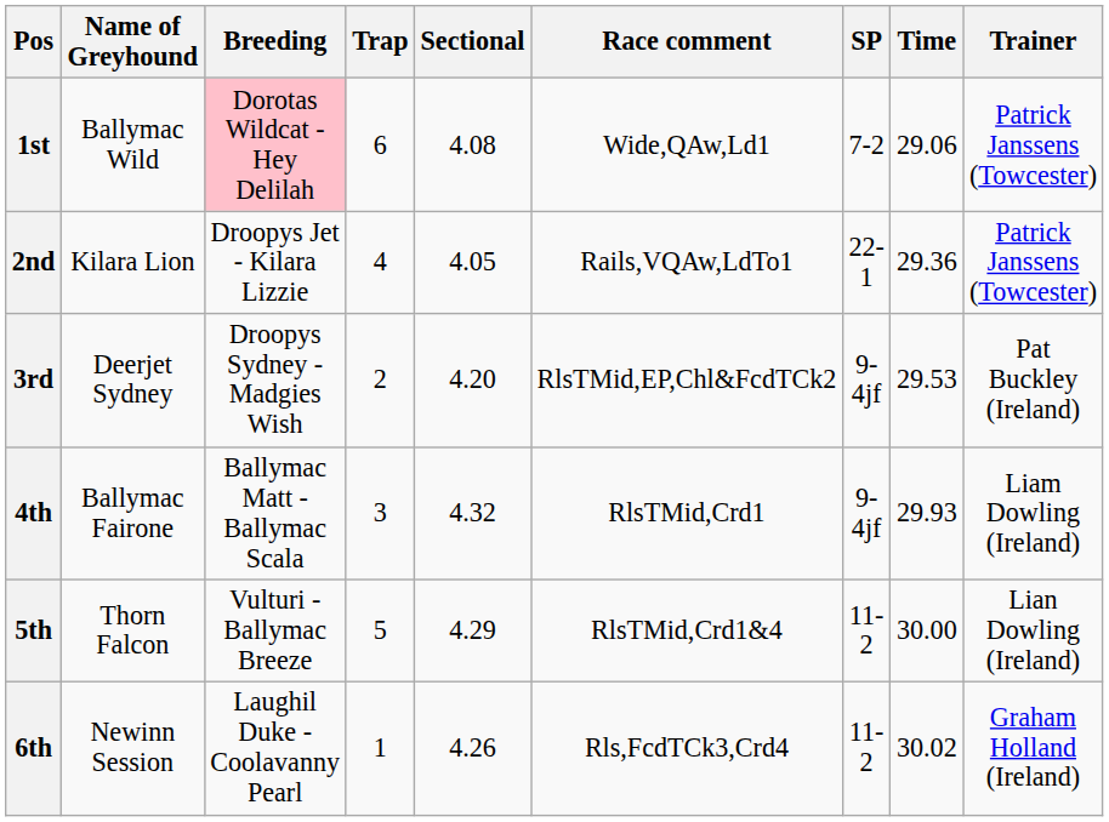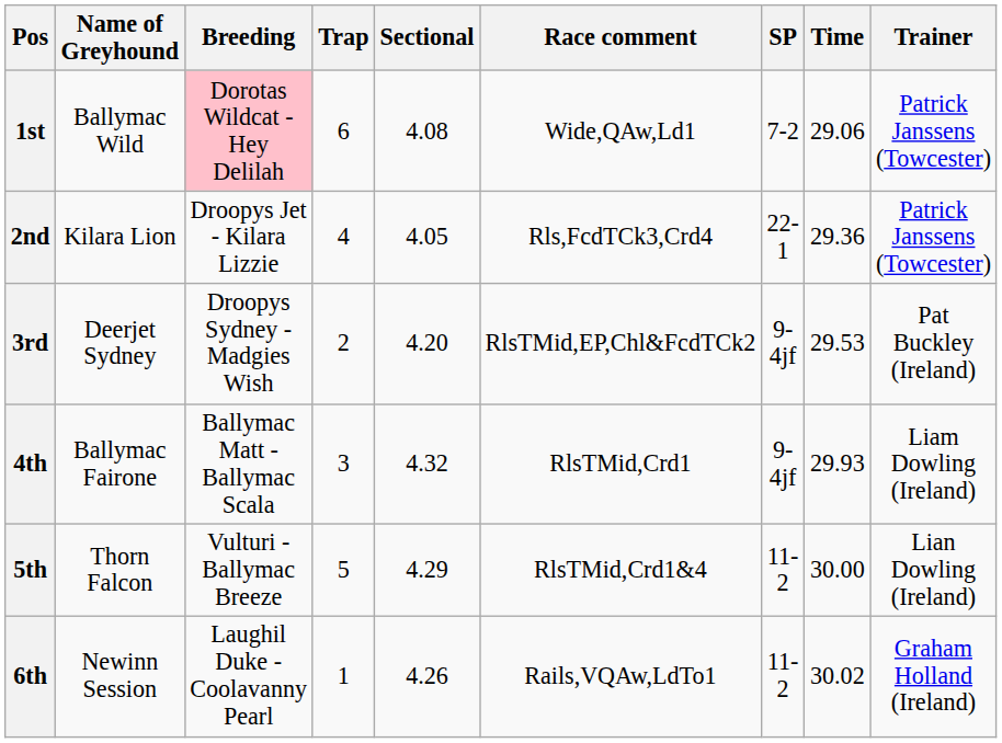 <table class="wikitable" style="text-align: center">
 <tr>
 <th width=50>Pos</th>
 <th width=180>Name of Greyhound</th>
 <th width=250>Breeding</th>
 <th width=50>Trap</th>
 <th width=50>Sectional</th>
 <th width=170>Race comment</th>
 <th width=50>SP</th>
 <th width=80>Time</th>
 <th width=200>Trainer</th>
 </tr>
 <tr>
 <th>1st</th>
 <td>Ballymac Wild</td>
 <td style="background: pink;">Dorotas Wildcat - Hey Delilah</td>
 <td>6</td>
 <td>4.08</td>
 <td>Wide,QAw,Ld1</td>
 <td>7-2</td>
 <td>29.06</td>
 <td><a href='#'>Patrick Janssens</a> (<a href='#'>Towcester</a>)</td>
 </tr>
 <tr>
 <th>2nd</th>
 <td>Kilara Lion</td>
 <td>Droopys Jet - Kilara Lizzie</td>
 <td>4</td>
 <td>4.05</td>
-<td>Rails,VQAw,LdTo1</td>
+<td>Rls,FcdTCk3,Crd4</td>
 <td>22-1</td>
 <td>29.36</td>
 <td><a href='#'>Patrick Janssens</a> (<a href='#'>Towcester</a>)</td>
 </tr>
 <tr>
 <th>3rd</th>
 <td>Deerjet Sydney</td>
 <td>Droopys Sydney - Madgies Wish</td>
 <td>2</td>
 <td>4.20</td>
 <td>RlsTMid,EP,Chl&FcdTCk2</td>
 <td>9-4jf</td>
 <td>29.53</td>
 <td>Pat Buckley (Ireland)</td>
 </tr>
 <tr>
 <th>4th</th>
 <td>Ballymac Fairone</td>
 <td>Ballymac Matt - Ballymac Scala</td>
 <td>3</td>
 <td>4.32</td>
 <td>RlsTMid,Crd1</td>
 <td>9-4jf</td>
 <td>29.93</td>
 <td>Liam Dowling (Ireland)</td>
 </tr>
 <tr>
 <th>5th</th>
 <td>Thorn Falcon</td>
 <td>Vulturi - Ballymac Breeze</td>
 <td>5</td>
 <td>4.29</td>
 <td>RlsTMid,Crd1&4</td>
 <td>11-2</td>
 <td>30.00</td>
 <td>Lian Dowling (Ireland)</td>
 </tr>
 <tr>
 <th>6th</th>
 <td>Newinn Session</td>
 <td>Laughil Duke - Coolavanny Pearl</td>
 <td>1</td>
 <td>4.26</td>
-<td>Rls,FcdTCk3,Crd4</td>
+<td>Rails,VQAw,LdTo1</td>
 <td>11-2</td>
 <td>30.02</td>
 <td><a href='#'>Graham Holland</a> (Ireland)</td>
 </tr>
 </table>
